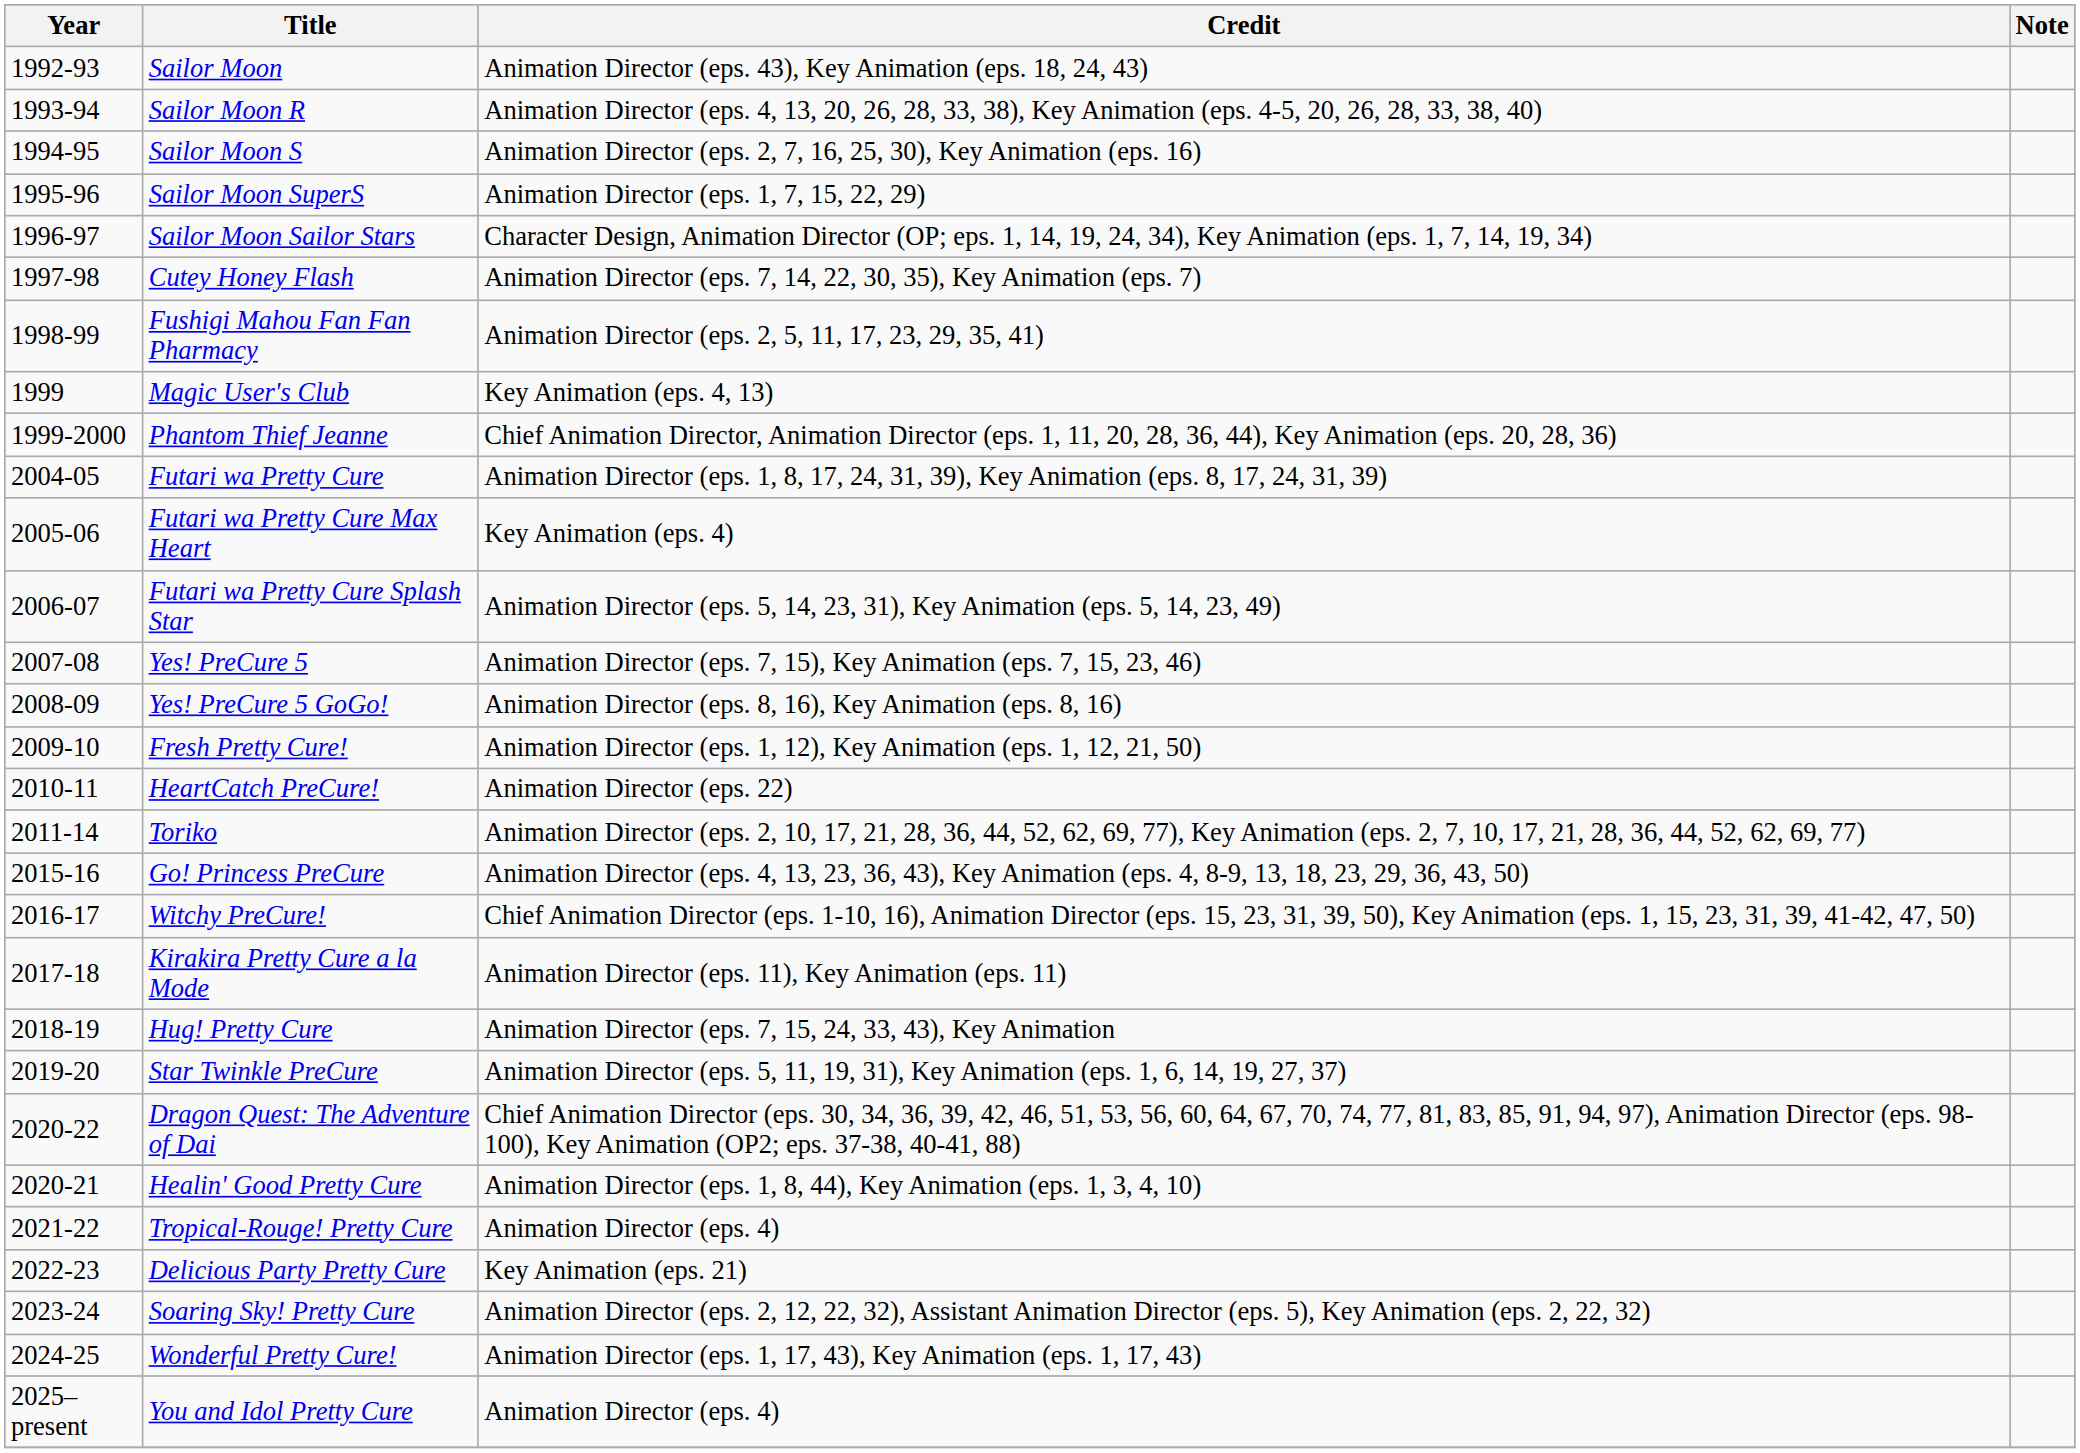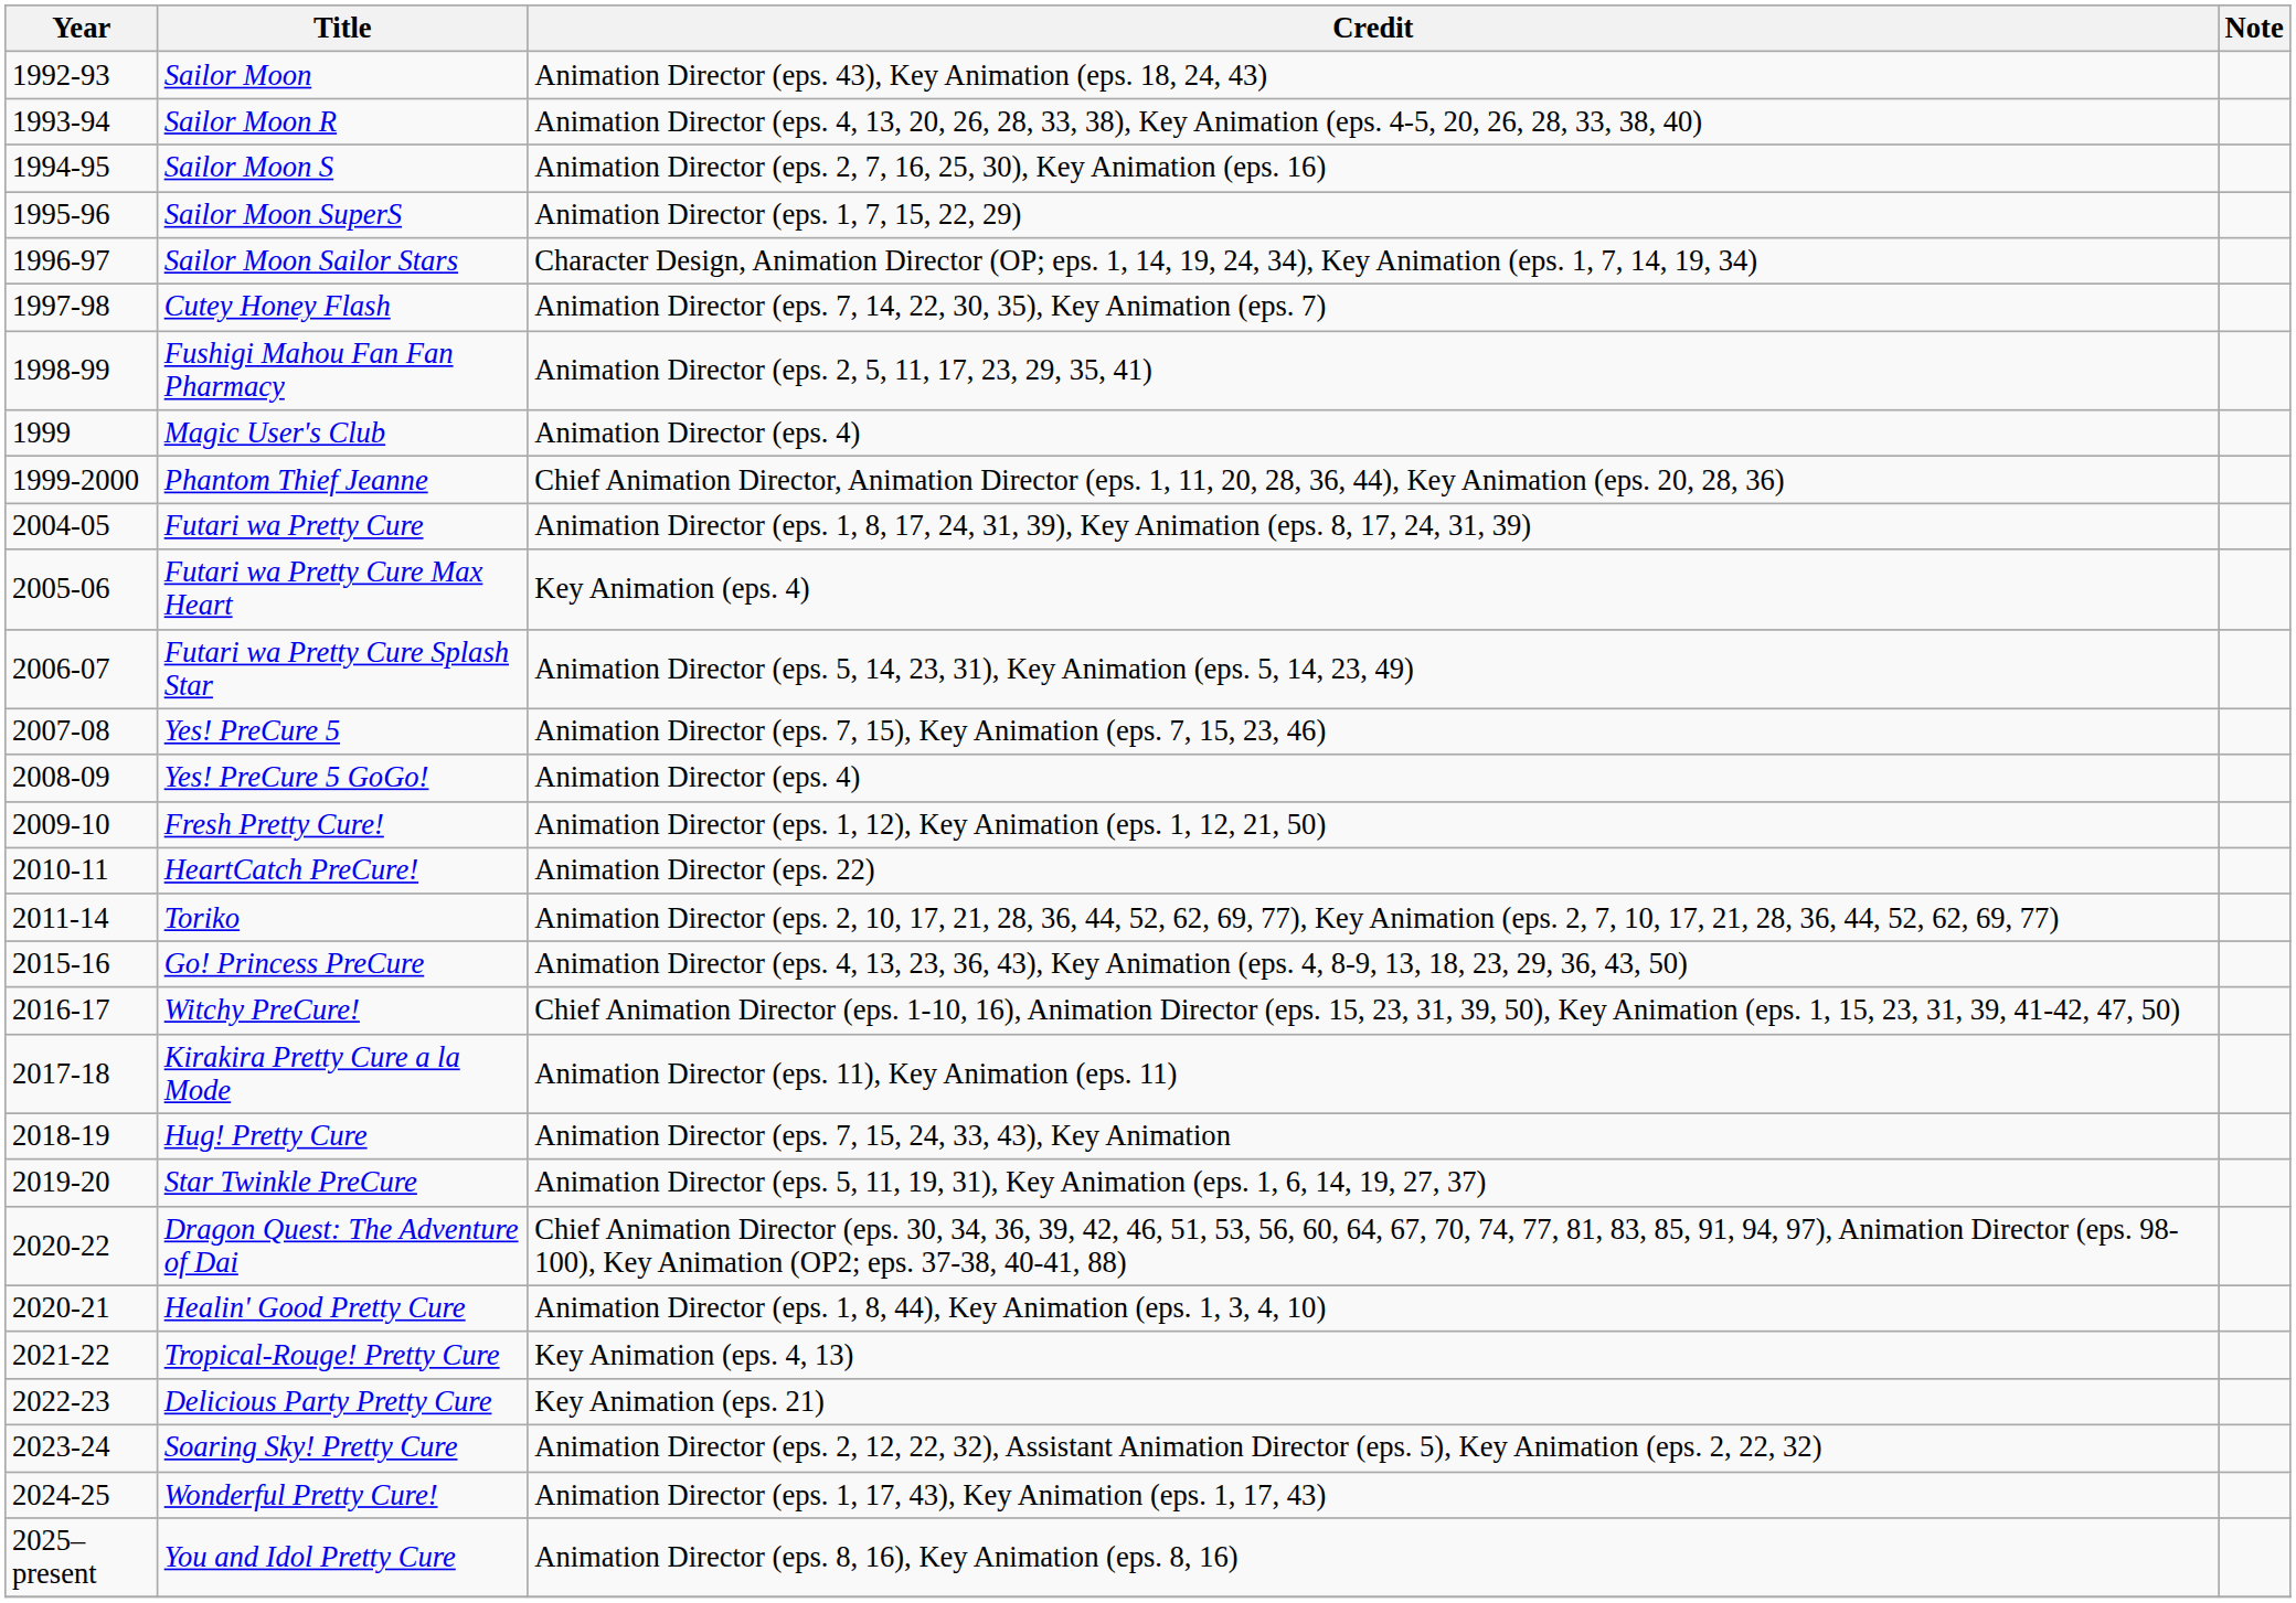 <table class="wikitable">
 <tr>
 <th>Year</th>
 <th>Title</th>
 <th>Credit</th>
 <th>Note</th>
 </tr>
 <tr>
 <td>1992-93</td>
 <td><em><a href='#'>Sailor Moon</a></em></td>
 <td>Animation Director (eps. 43), Key Animation (eps. 18, 24, 43)</td>
 <td></td>
 </tr>
 <tr>
 <td>1993-94</td>
 <td><em><a href='#'>Sailor Moon R</a></em></td>
 <td>Animation Director (eps. 4, 13, 20, 26, 28, 33, 38), Key Animation (eps. 4-5, 20, 26, 28, 33, 38, 40)</td>
 <td></td>
 </tr>
 <tr>
 <td>1994-95</td>
 <td><em><a href='#'>Sailor Moon S</a></em></td>
 <td>Animation Director (eps. 2, 7, 16, 25, 30), Key Animation (eps. 16)</td>
 <td></td>
 </tr>
 <tr>
 <td>1995-96</td>
 <td><em><a href='#'>Sailor Moon SuperS</a></em></td>
 <td>Animation Director (eps. 1, 7, 15, 22, 29)</td>
 <td></td>
 </tr>
 <tr>
 <td>1996-97</td>
 <td><em><a href='#'>Sailor Moon Sailor Stars</a></em></td>
 <td>Character Design, Animation Director (OP; eps. 1, 14, 19, 24, 34), Key Animation (eps. 1, 7, 14, 19, 34)</td>
 <td></td>
 </tr>
 <tr>
 <td>1997-98</td>
 <td><em><a href='#'>Cutey Honey Flash</a></em></td>
 <td>Animation Director (eps. 7, 14, 22, 30, 35), Key Animation (eps. 7)</td>
 <td></td>
 </tr>
 <tr>
 <td>1998-99</td>
 <td><em><a href='#'>Fushigi Mahou Fan Fan Pharmacy</a></em></td>
 <td>Animation Director (eps. 2, 5, 11, 17, 23, 29, 35, 41)</td>
 <td></td>
 </tr>
 <tr>
 <td>1999</td>
 <td><em><a href='#'>Magic User's Club</a></em></td>
-<td>Key Animation (eps. 4, 13)</td>
+<td>Animation Director (eps. 4)</td>
 <td></td>
 </tr>
 <tr>
 <td>1999-2000</td>
 <td><em><a href='#'>Phantom Thief Jeanne</a></em></td>
 <td>Chief Animation Director, Animation Director (eps. 1, 11, 20, 28, 36, 44), Key Animation (eps. 20, 28, 36)</td>
 <td></td>
 </tr>
 <tr>
 <td>2004-05</td>
 <td><em><a href='#'>Futari wa Pretty Cure</a></em></td>
 <td>Animation Director (eps. 1, 8, 17, 24, 31, 39), Key Animation (eps. 8, 17, 24, 31, 39)</td>
 <td></td>
 </tr>
 <tr>
 <td>2005-06</td>
 <td><em><a href='#'>Futari wa Pretty Cure Max Heart</a></em></td>
 <td>Key Animation (eps. 4)</td>
 <td></td>
 </tr>
 <tr>
 <td>2006-07</td>
 <td><em><a href='#'>Futari wa Pretty Cure Splash Star</a></em></td>
 <td>Animation Director (eps. 5, 14, 23, 31), Key Animation (eps. 5, 14, 23, 49)</td>
 <td></td>
 </tr>
 <tr>
 <td>2007-08</td>
 <td><em><a href='#'>Yes! PreCure 5</a></em></td>
 <td>Animation Director (eps. 7, 15), Key Animation (eps. 7, 15, 23, 46)</td>
 <td></td>
 </tr>
 <tr>
 <td>2008-09</td>
 <td><em><a href='#'>Yes! PreCure 5 GoGo!</a></em></td>
-<td>Animation Director (eps. 8, 16), Key Animation (eps. 8, 16)</td>
+<td>Animation Director (eps. 4)</td>
 <td></td>
 </tr>
 <tr>
 <td>2009-10</td>
 <td><em><a href='#'>Fresh Pretty Cure!</a></em></td>
 <td>Animation Director (eps. 1, 12), Key Animation (eps. 1, 12, 21, 50)</td>
 <td></td>
 </tr>
 <tr>
 <td>2010-11</td>
 <td><em><a href='#'>HeartCatch PreCure!</a></em></td>
 <td>Animation Director (eps. 22)</td>
 <td></td>
 </tr>
 <tr>
 <td>2011-14</td>
 <td><em><a href='#'>Toriko</a></em></td>
 <td>Animation Director (eps. 2, 10, 17, 21, 28, 36, 44, 52, 62, 69, 77), Key Animation (eps. 2, 7, 10, 17, 21, 28, 36, 44, 52, 62, 69, 77)</td>
 <td></td>
 </tr>
 <tr>
 <td>2015-16</td>
 <td><em><a href='#'>Go! Princess PreCure</a></em></td>
 <td>Animation Director (eps. 4, 13, 23, 36, 43), Key Animation (eps. 4, 8-9, 13, 18, 23, 29, 36, 43, 50)</td>
 <td></td>
 </tr>
 <tr>
 <td>2016-17</td>
 <td><em><a href='#'>Witchy PreCure!</a></em></td>
 <td>Chief Animation Director (eps. 1-10, 16), Animation Director (eps. 15, 23, 31, 39, 50), Key Animation (eps. 1, 15, 23, 31, 39, 41-42, 47, 50)</td>
 <td></td>
 </tr>
 <tr>
 <td>2017-18</td>
 <td><em><a href='#'>Kirakira Pretty Cure a la Mode</a></em></td>
 <td>Animation Director (eps. 11), Key Animation (eps. 11)</td>
 <td></td>
 </tr>
 <tr>
 <td>2018-19</td>
 <td><em><a href='#'>Hug! Pretty Cure</a></em></td>
 <td>Animation Director (eps. 7, 15, 24, 33, 43), Key Animation</td>
 <td></td>
 </tr>
 <tr>
 <td>2019-20</td>
 <td><em><a href='#'>Star Twinkle PreCure</a></em></td>
 <td>Animation Director (eps. 5, 11, 19, 31), Key Animation (eps. 1, 6, 14, 19, 27, 37)</td>
 <td></td>
 </tr>
 <tr>
 <td>2020-22</td>
 <td><em><a href='#'>Dragon Quest: The Adventure of Dai</a></em></td>
 <td>Chief Animation Director (eps. 30, 34, 36, 39, 42, 46, 51, 53, 56, 60, 64, 67, 70, 74, 77, 81, 83, 85, 91, 94, 97), Animation Director (eps. 98-100), Key Animation (OP2; eps. 37-38, 40-41, 88)</td>
 <td></td>
 </tr>
 <tr>
 <td>2020-21</td>
 <td><em><a href='#'>Healin' Good Pretty Cure</a></em></td>
 <td>Animation Director (eps. 1, 8, 44), Key Animation (eps. 1, 3, 4, 10)</td>
 <td></td>
 </tr>
 <tr>
 <td>2021-22</td>
 <td><em><a href='#'>Tropical-Rouge! Pretty Cure</a></em></td>
-<td>Animation Director (eps. 4)</td>
+<td>Key Animation (eps. 4, 13)</td>
 <td></td>
 </tr>
 <tr>
 <td>2022-23</td>
 <td><em><a href='#'>Delicious Party Pretty Cure</a></em></td>
 <td>Key Animation (eps. 21)</td>
 <td></td>
 </tr>
 <tr>
 <td>2023-24</td>
 <td><em><a href='#'>Soaring Sky! Pretty Cure</a></em></td>
 <td>Animation Director (eps. 2, 12, 22, 32), Assistant Animation Director (eps. 5), Key Animation (eps. 2, 22, 32)</td>
 <td></td>
 </tr>
 <tr>
 <td>2024-25</td>
 <td><em><a href='#'>Wonderful Pretty Cure!</a></em></td>
 <td>Animation Director (eps. 1, 17, 43), Key Animation (eps. 1, 17, 43)</td>
 <td></td>
 </tr>
 <tr>
 <td>2025–present</td>
 <td><em><a href='#'>You and Idol Pretty Cure</a></em></td>
-<td>Animation Director (eps. 4)</td>
+<td>Animation Director (eps. 8, 16), Key Animation (eps. 8, 16)</td>
 <td></td>
 </tr>
 <tr>
 </tr>
 </table>
